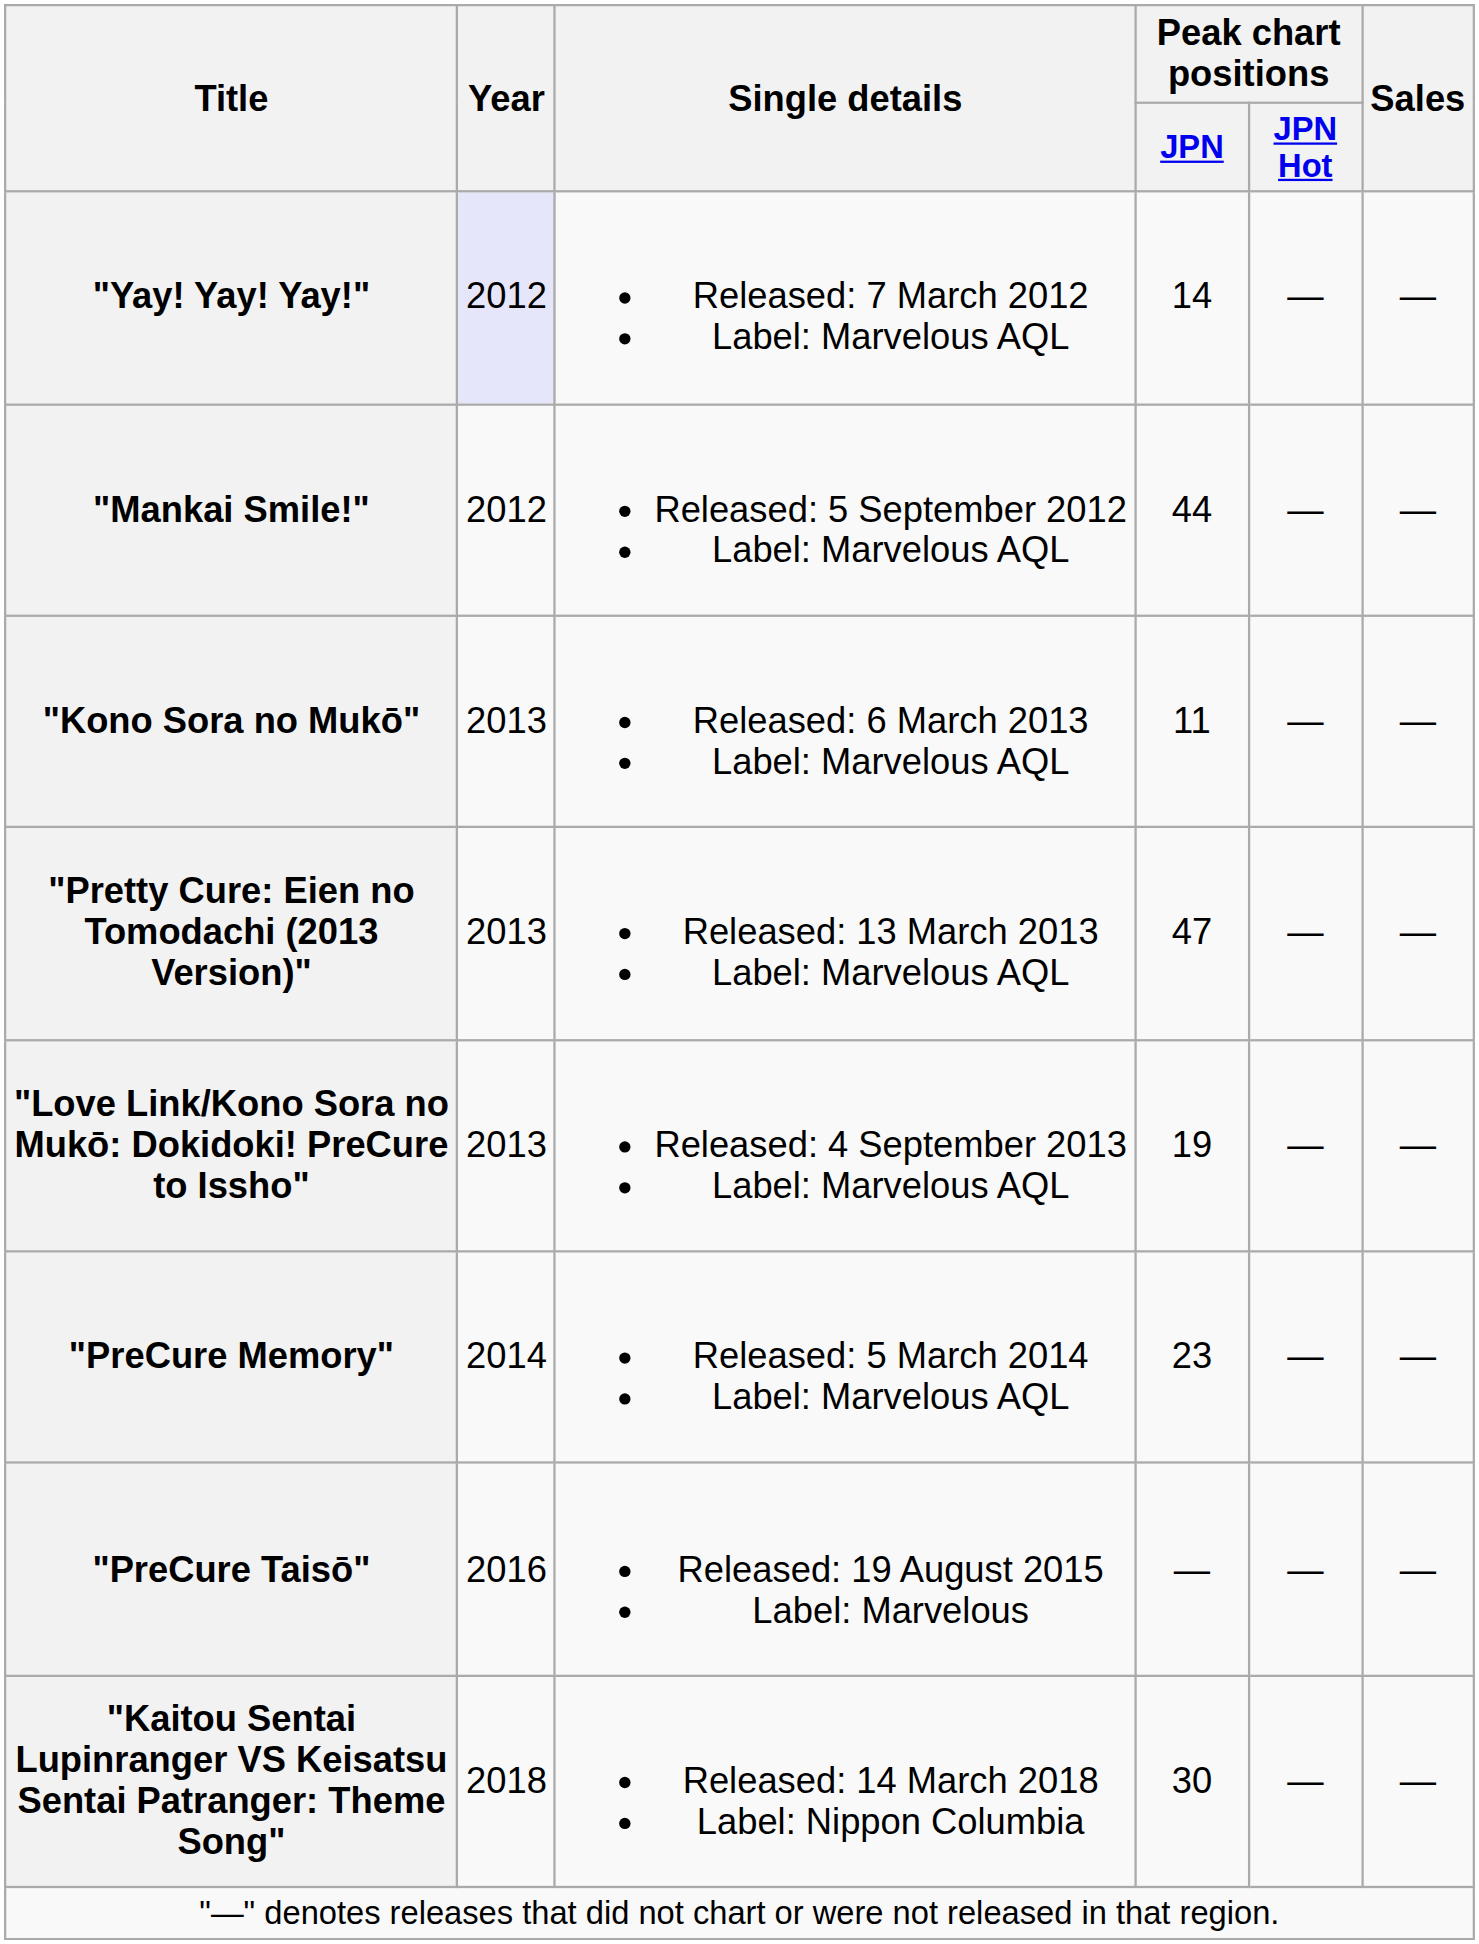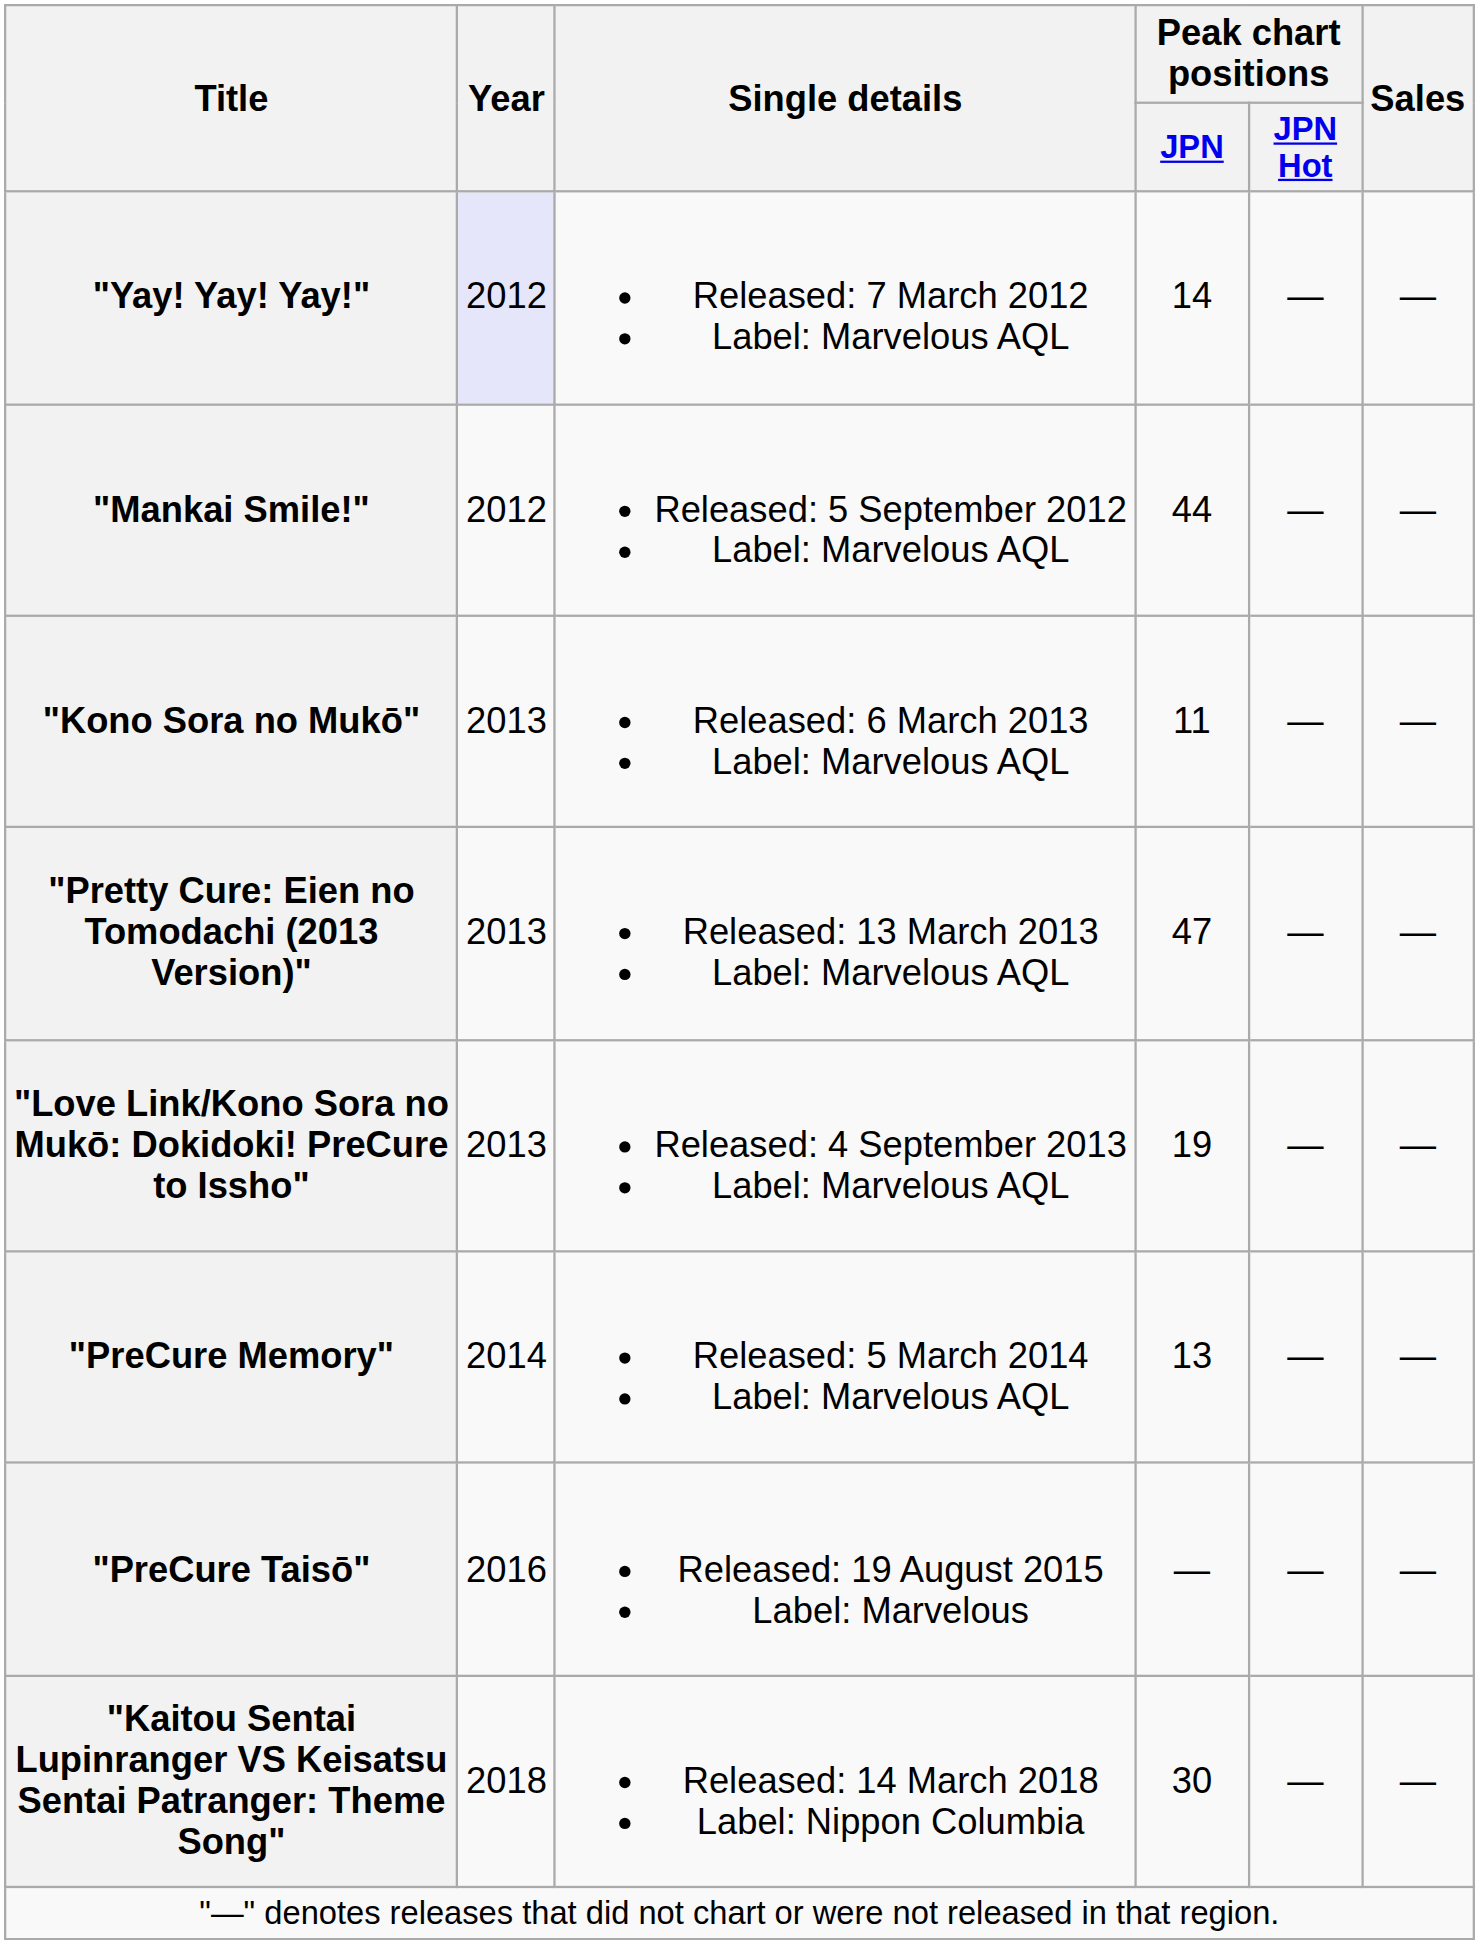 <table class="wikitable plainrowheaders" style="text-align:center;">
 <tr>
 <th scope="col" rowspan="2" style="width:12em;">Title</th>
 <th scope="col" rowspan="2">Year</th>
 <th scope="col" rowspan="2">Single details</th>
 <th scope="col" colspan="2">Peak chart positions</th>
 <th scope="col" rowspan="2">Sales</th>
 </tr>
 <tr>
 <th scope="col" style="width:3em;font-size:90%;"><a href='#'>JPN</a></th>
 <th scope="col" style="width:3em;font-size:90%;"><a href='#'>JPN<br>Hot</a></th>
 </tr>
 <tr>
 <th scope="row">"Yay! Yay! Yay!"<br></th>
 <td style="background: lavender;">2012</td>
 <td><br><ul><li>Released: 7 March 2012</li><li>Label: Marvelous AQL</li></ul></td>
 <td>14</td>
 <td>—</td>
 <td>—</td>
 </tr>
 <tr>
 <th scope="row">"Mankai Smile!"<br></th>
 <td>2012</td>
 <td><br><ul><li>Released: 5 September 2012</li><li>Label: Marvelous AQL</li></ul></td>
 <td>44</td>
 <td>—</td>
 <td>—</td>
 </tr>
 <tr>
 <th scope="row">"Kono Sora no Mukō"<br></th>
 <td>2013</td>
 <td><br><ul><li>Released: 6 March 2013</li><li>Label: Marvelous AQL</li></ul></td>
 <td>11</td>
 <td>—</td>
 <td>—</td>
 </tr>
 <tr>
 <th scope="row">"Pretty Cure: Eien no Tomodachi (2013 Version)"<br></th>
 <td>2013</td>
 <td><br><ul><li>Released: 13 March 2013</li><li>Label: Marvelous AQL</li></ul></td>
 <td>47</td>
 <td>—</td>
 <td>—</td>
 </tr>
 <tr>
 <th scope="row">"Love Link/Kono Sora no Mukō: Dokidoki! PreCure to Issho"</th>
 <td>2013</td>
 <td><br><ul><li>Released: 4 September 2013</li><li>Label: Marvelous AQL</li></ul></td>
 <td>19</td>
 <td>—</td>
 <td>—</td>
 </tr>
 <tr>
 <th scope="row">"PreCure Memory"<br></th>
 <td>2014</td>
 <td><br><ul><li>Released: 5 March 2014</li><li>Label: Marvelous AQL</li></ul></td>
-<td>23</td>
+<td>13</td>
 <td>—</td>
 <td>—</td>
 </tr>
 <tr>
 <th scope="row">"PreCure Taisō"<br></th>
 <td>2016</td>
 <td><br><ul><li>Released: 19 August 2015</li><li>Label: Marvelous</li></ul></td>
 <td>—</td>
 <td>—</td>
 <td>—</td>
 </tr>
 <tr>
 <th scope="row">"Kaitou Sentai Lupinranger VS Keisatsu Sentai Patranger: Theme Song"<br></th>
 <td>2018</td>
 <td><br><ul><li>Released: 14 March 2018</li><li>Label: Nippon Columbia</li></ul></td>
 <td>30</td>
 <td>—</td>
 <td>—</td>
 </tr>
 <tr>
 <td colspan="6" style="font-size:90%;">"—" denotes releases that did not chart or were not released in that region.</td>
 </tr>
 <tr>
 </tr>
 </table>
